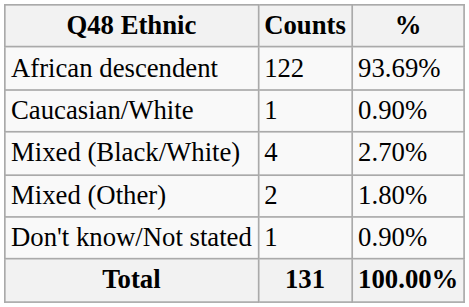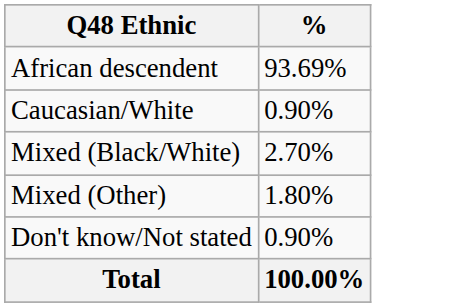 <table class="wikitable sortable">
 <tr>
 <th>Q48 Ethnic</th>
-<th>Counts</th>
 <th>%</th>
 </tr>
 <tr>
 <td>African descendent</td>
-<td>122</td>
 <td>93.69%</td>
 </tr>
 <tr>
 <td>Caucasian/White</td>
-<td>1</td>
 <td>0.90%</td>
 </tr>
 <tr>
 <td>Mixed (Black/White)</td>
-<td>4</td>
 <td>2.70%</td>
 </tr>
 <tr>
 <td>Mixed (Other)</td>
-<td>2</td>
 <td>1.80%</td>
 </tr>
 <tr>
 <td>Don't know/Not stated</td>
-<td>1</td>
 <td>0.90%</td>
 </tr>
 <tr>
 <th>Total</th>
-<th>131</th>
 <th>100.00%</th>
 </tr>
 </table>
